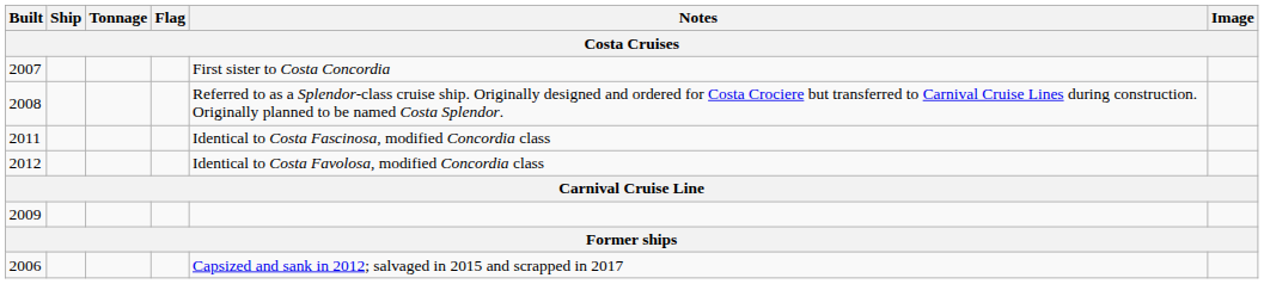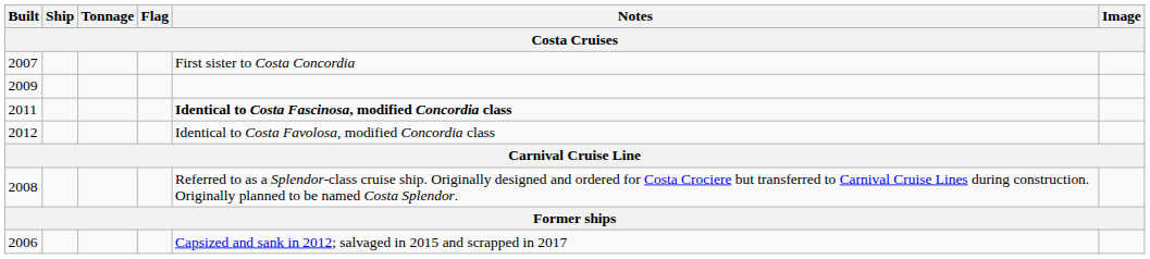 <table class="wikitable sortable">
 <tr>
 <th>Built</th>
 <th>Ship</th>
 <th>Tonnage</th>
 <th>Flag</th>
 <th>Notes</th>
 <th>Image</th>
 </tr>
 <tr>
 <th colspan="6">Costa Cruises</th>
 </tr>
 <tr>
 <td>2007</td>
 <td></td>
 <td></td>
 <td></td>
 <td>First sister to <em>Costa Concordia</em></td>
 <td></td>
 </tr>
 <tr>
-<td>2008</td>
+<td>2009</td>
 <td></td>
 <td></td>
 <td></td>
-<td>Referred to as a <em>Splendor</em>-class cruise ship. Originally designed and ordered for <a href='#'>Costa Crociere</a> but transferred to <a href='#'>Carnival Cruise Lines</a> during construction. Originally planned to be named <em>Costa Splendor</em>.</td>
+<td></td>
 <td></td>
 </tr>
 <tr>
 <td>2011</td>
 <td></td>
 <td></td>
 <td></td>
-<td>Identical to <em>Costa Fascinosa</em>, modified <em>Concordia</em> class</td>
+<td><strong>Identical to <em>Costa Fascinosa</em>, modified <em>Concordia</em> class</strong></td>
 <td></td>
 </tr>
 <tr>
 <td>2012</td>
 <td></td>
 <td></td>
 <td></td>
 <td>Identical to <em>Costa Favolosa</em>, modified <em>Concordia</em> class</td>
 <td></td>
 </tr>
 <tr>
 <th colspan="6">Carnival Cruise Line</th>
 </tr>
 <tr>
-<td>2009</td>
+<td>2008</td>
 <td></td>
 <td></td>
 <td></td>
-<td></td>
+<td>Referred to as a <em>Splendor</em>-class cruise ship. Originally designed and ordered for <a href='#'>Costa Crociere</a> but transferred to <a href='#'>Carnival Cruise Lines</a> during construction. Originally planned to be named <em>Costa Splendor</em>.</td>
 <td></td>
 </tr>
 <tr>
 <th colspan="6">Former ships</th>
 </tr>
 <tr>
 <td>2006</td>
 <td></td>
 <td></td>
 <td></td>
 <td><a href='#'>Capsized and sank in 2012</a>; salvaged in 2015 and scrapped in 2017</td>
 <td></td>
 </tr>
 </table>
